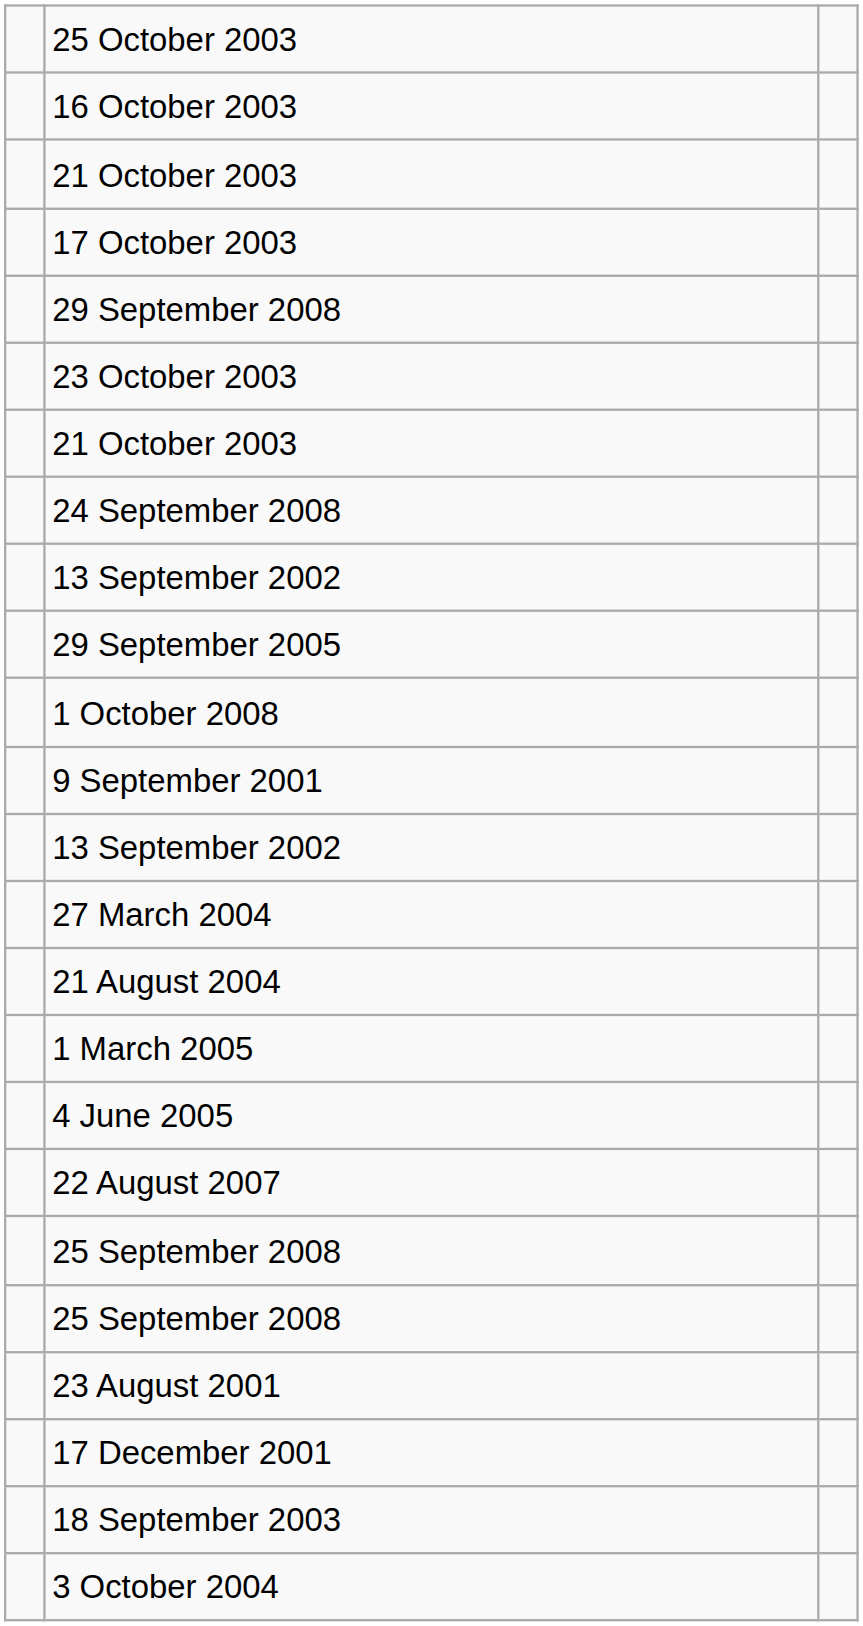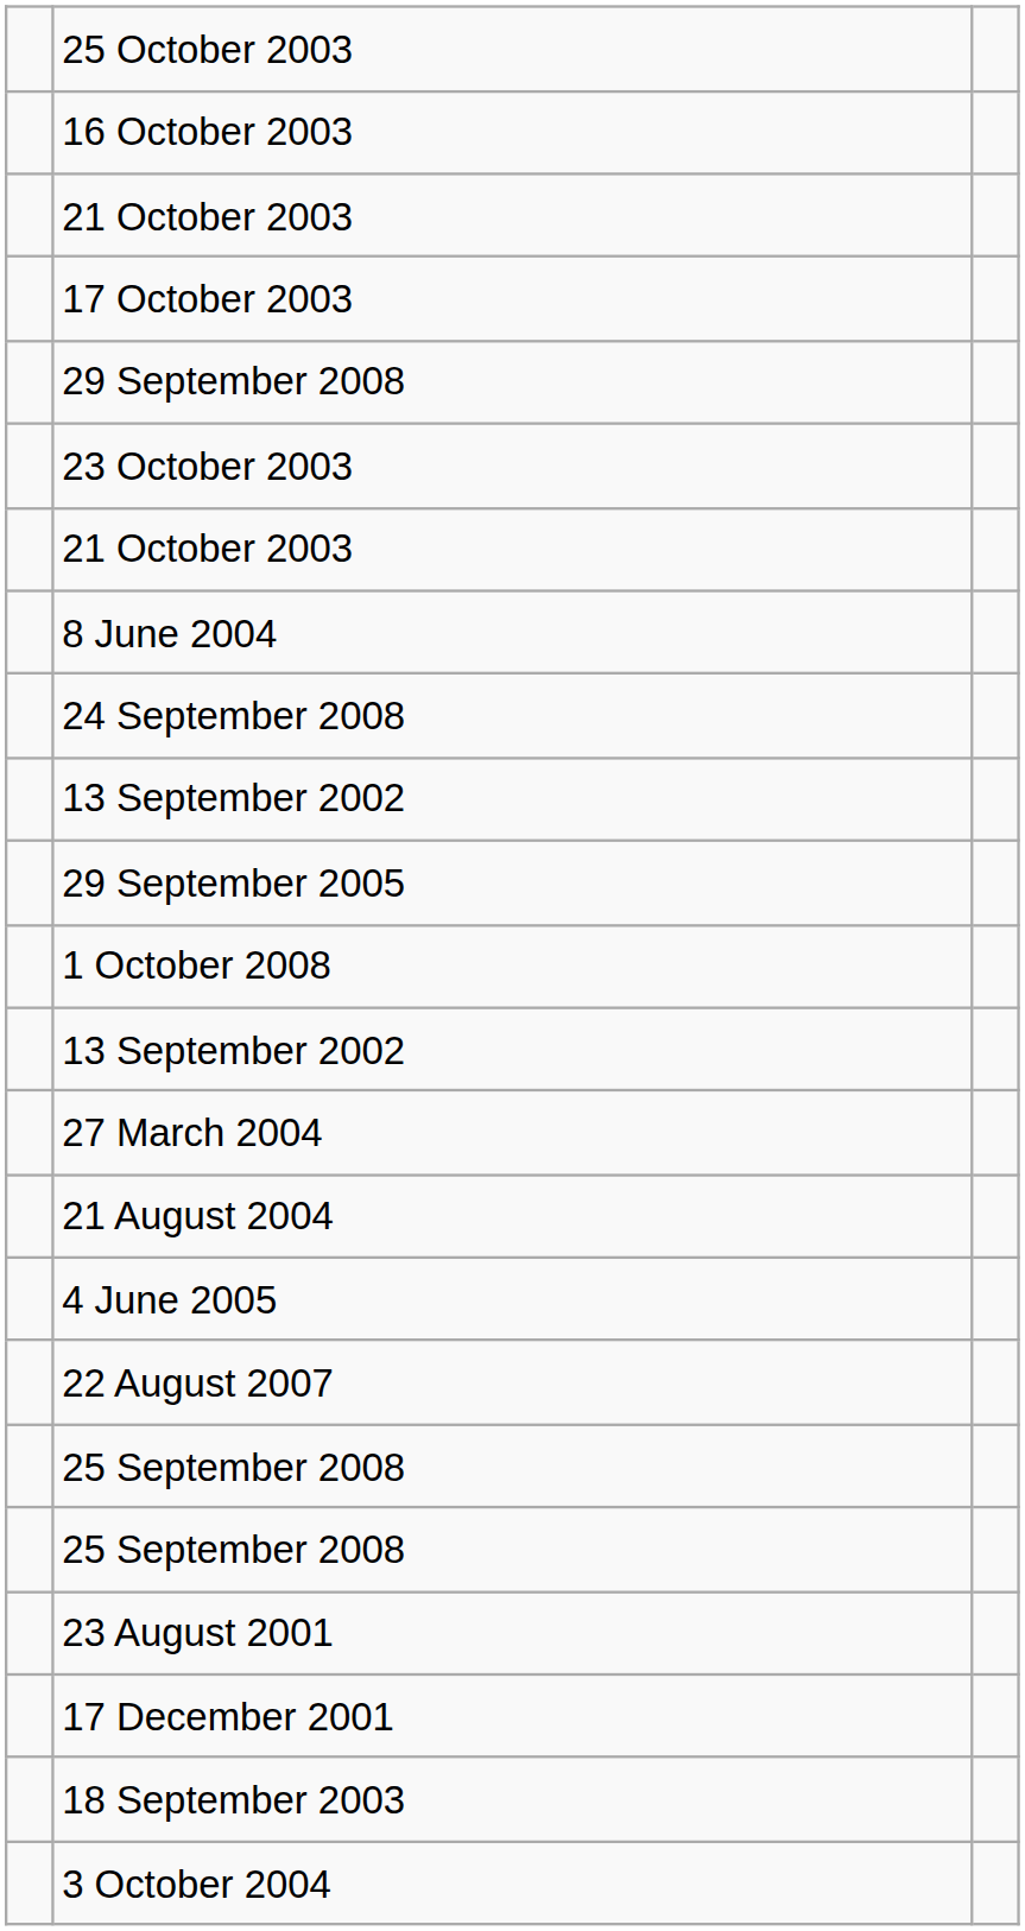 <table class="wikitable" style="font-size: 89%; float: left; width: 26em; margin-right: 1em; height: 700px">
 <tr>
 <td></td>
 <td>25 October 2003</td>
 <td></td>
 </tr>
 <tr>
 <td></td>
 <td>16 October 2003</td>
 <td></td>
 </tr>
 <tr>
 <td></td>
 <td>21 October 2003</td>
 <td></td>
 </tr>
 <tr>
 <td></td>
 <td>17 October 2003</td>
 <td></td>
 </tr>
 <tr>
 <td></td>
 <td>29 September 2008</td>
 <td></td>
 </tr>
 <tr>
 <td></td>
 <td>23 October 2003</td>
 <td></td>
 </tr>
 <tr>
 <td></td>
 <td>21 October 2003</td>
 <td></td>
 </tr>
 <tr>
 <td></td>
+<td>8 June 2004</td>
+<td></td>
+</tr>
+<tr>
+<td></td>
 <td>24 September 2008</td>
 <td></td>
 </tr>
 <tr>
 <td></td>
 <td>13 September 2002</td>
 <td></td>
 </tr>
 <tr>
 <td></td>
 <td>29 September 2005</td>
 <td></td>
 </tr>
 <tr>
 <td></td>
 <td>1 October 2008</td>
 <td></td>
 </tr>
 <tr>
 <td></td>
-<td>9 September 2001</td>
-<td></td>
-</tr>
-<tr>
-<td></td>
 <td>13 September 2002</td>
 <td></td>
 </tr>
 <tr>
 <td></td>
 <td>27 March 2004</td>
 <td></td>
 </tr>
 <tr>
 <td></td>
 <td>21 August 2004</td>
-<td></td>
-</tr>
-<tr>
-<td></td>
-<td>1 March 2005</td>
 <td></td>
 </tr>
 <tr>
 <td></td>
 <td>4 June 2005</td>
 <td></td>
 </tr>
 <tr>
 <td></td>
 <td>22 August 2007</td>
 <td></td>
 </tr>
 <tr>
 <td></td>
 <td>25 September 2008</td>
 <td></td>
 </tr>
 <tr>
 <td></td>
 <td>25 September 2008</td>
 <td></td>
 </tr>
 <tr>
 <td></td>
 <td>23 August 2001</td>
 <td></td>
 </tr>
 <tr>
 <td></td>
 <td>17 December 2001</td>
 <td></td>
 </tr>
 <tr>
 <td></td>
 <td>18 September 2003</td>
 <td></td>
 </tr>
 <tr>
 <td></td>
 <td>3 October 2004</td>
 <td></td>
 </tr>
 </table>
